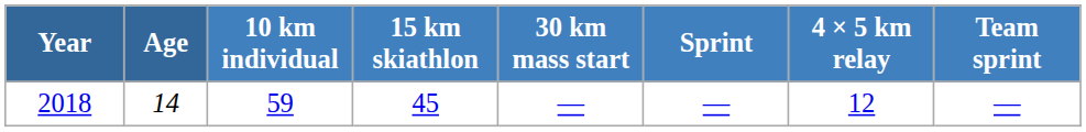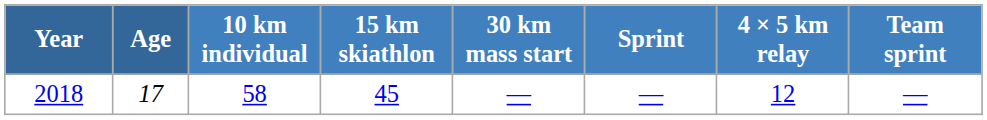 <table class="wikitable" style="font-size:95%; text-align:center; border:grey solid 1px; border-collapse:collapse; background:#ffffff;">
 <tr>
 <th style="background-color:#369; color:white; width:60px;"> Year </th>
 <th style="background-color:#369; color:white; width:40px;"> Age </th>
 <th style="background-color:#4180be; color:white; width:75px;"> 10 km <br> individual </th>
 <th style="background-color:#4180be; color:white; width:75px;"> 15 km <br> skiathlon </th>
 <th style="background-color:#4180be; color:white; width:75px;"> 30 km <br> mass start </th>
 <th style="background-color:#4180be; color:white; width:75px;"> Sprint </th>
 <th style="background-color:#4180be; color:white; width:75px;"> 4 × 5 km <br> relay </th>
 <th style="background-color:#4180be; color:white; width:75px;"> Team <br> sprint </th>
 </tr>
 <tr>
 <td><a href='#'>2018</a></td>
-<td><em>14</em></td>
-<td><a href='#'>59</a></td>
+<td><em>17</em></td>
+<td><a href='#'>58</a></td>
 <td><a href='#'>45</a></td>
 <td><a href='#'>—</a></td>
 <td><a href='#'>—</a></td>
 <td><a href='#'>12</a></td>
 <td><a href='#'>—</a></td>
 </tr>
 </table>
